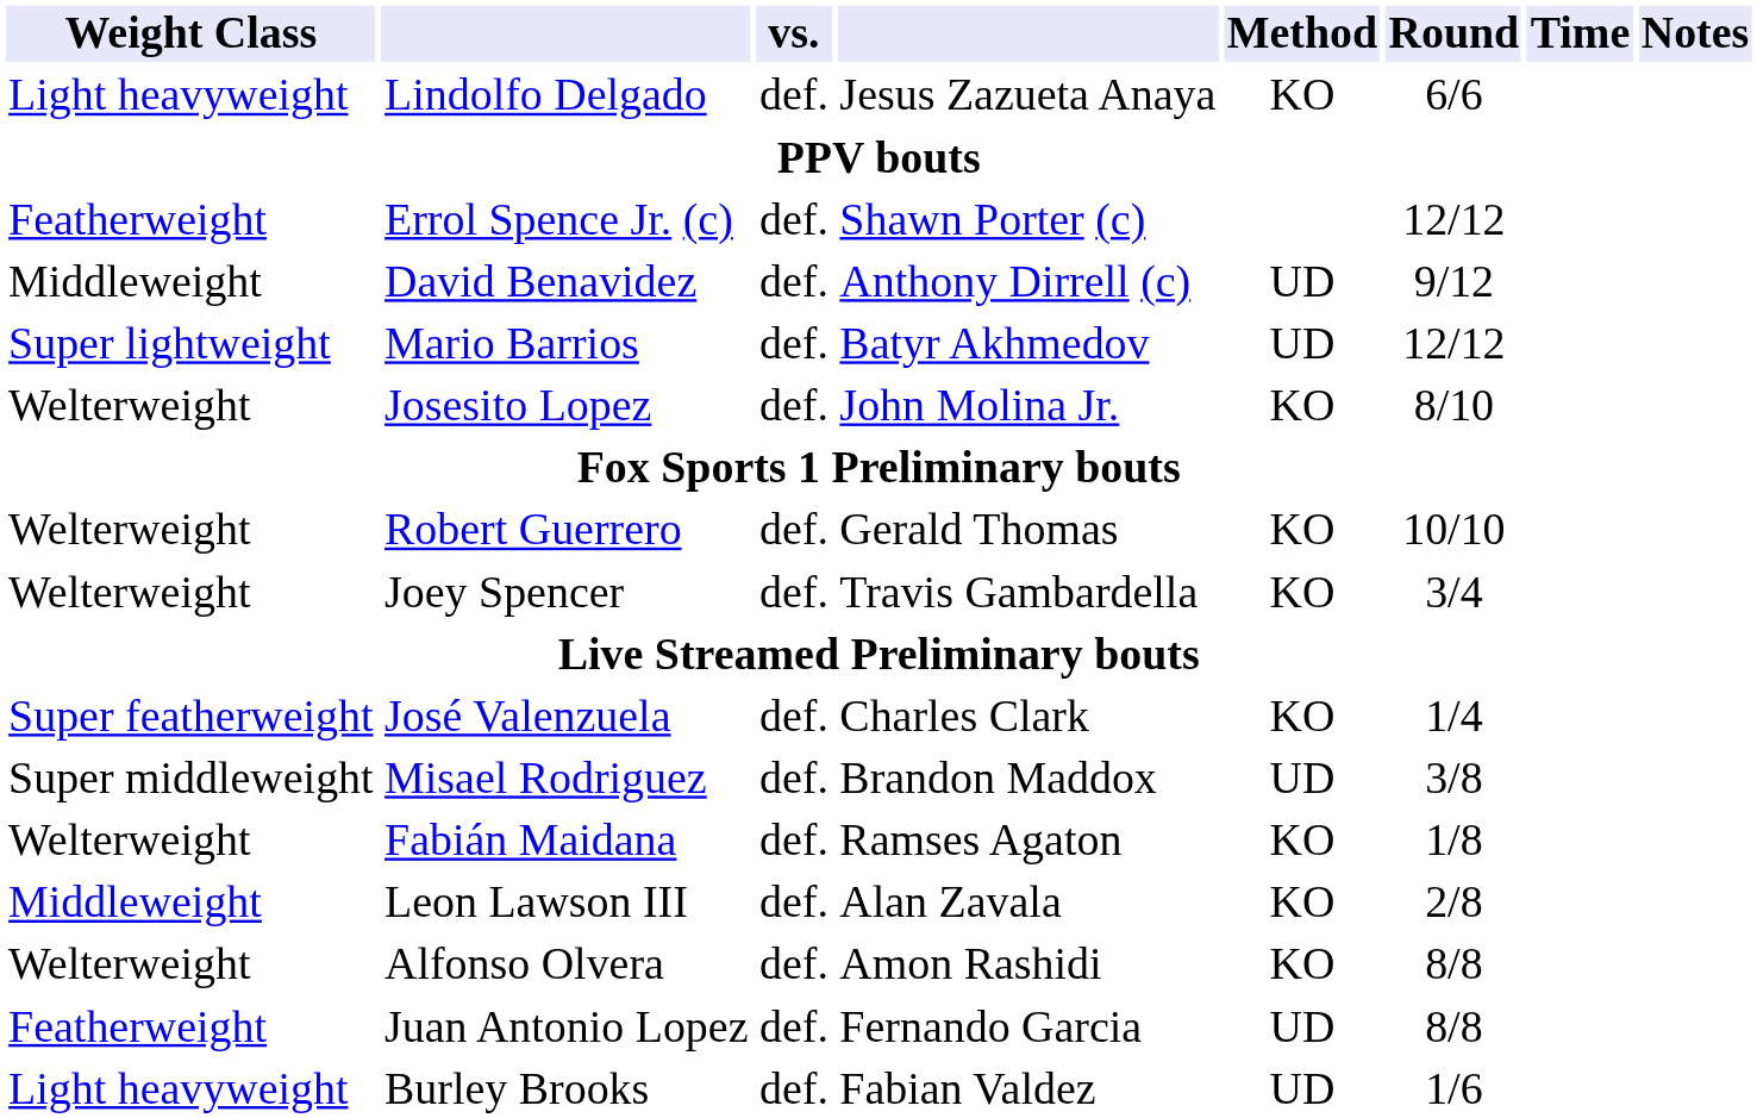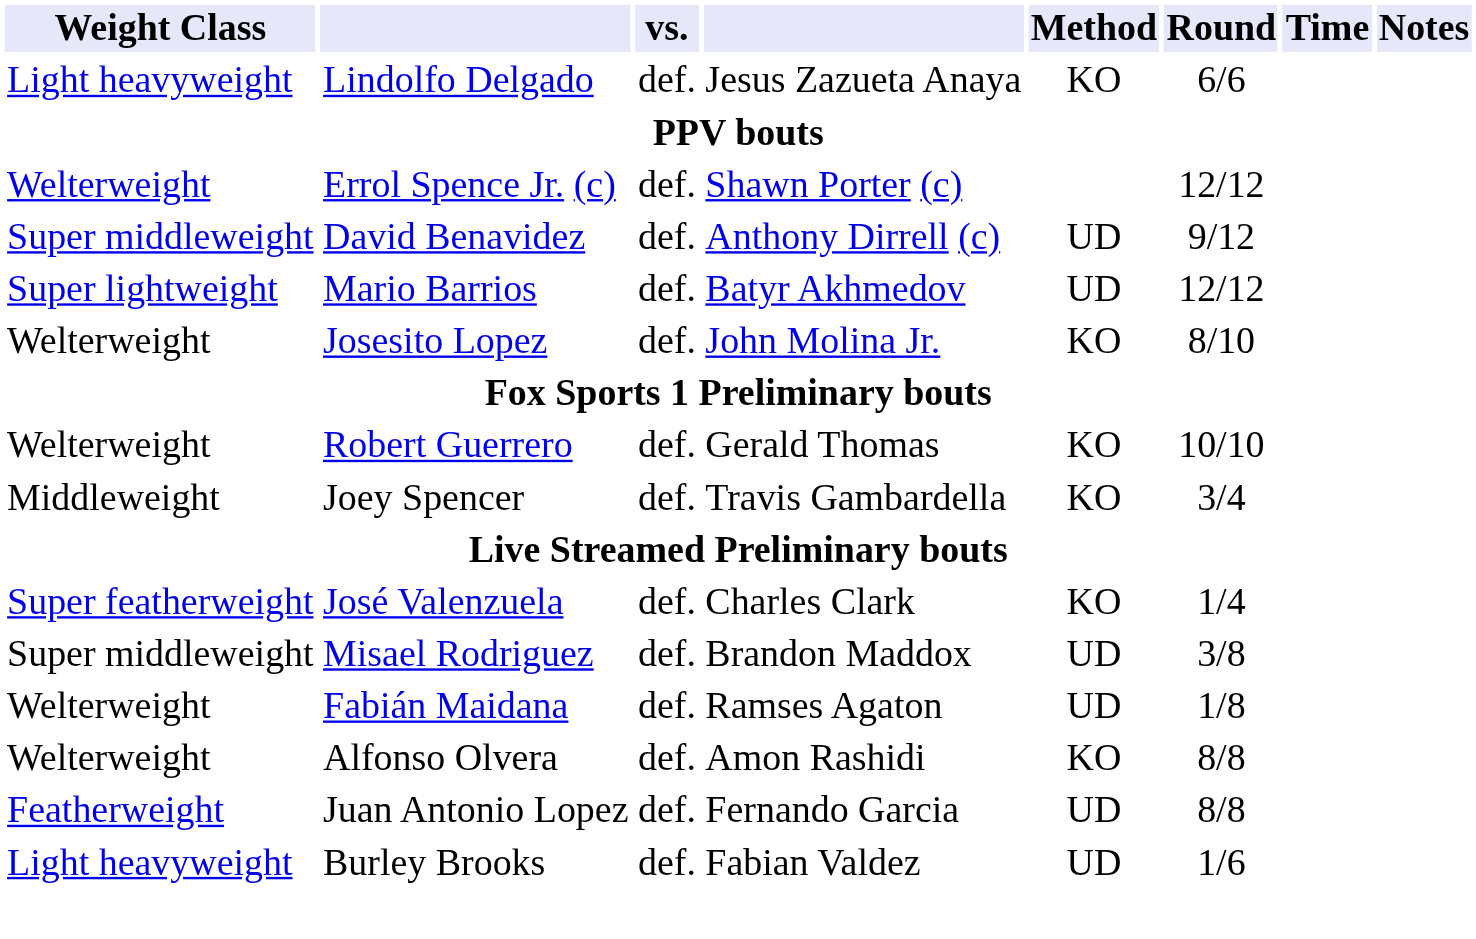 <table class="toccolours">
 <tr>
 <th style="background:#e6e8fa; color:#000; text-align:center;">Weight Class</th>
 <th style="background:#e6e8fa; color:#000; text-align:center;"></th>
 <th style="background:#e6e8fa; color:#000; text-align:center;">vs.</th>
 <th style="background:#e6e8fa; color:#000; text-align:center;"></th>
 <th style="background:#e6e8fa; color:#000; text-align:center;">Method</th>
 <th style="background:#e6e8fa; color:#000; text-align:center;">Round</th>
 <th style="background:#e6e8fa; color:#000; text-align:center;">Time</th>
 <th style="background:#e6e8fa; color:#000; text-align:center;">Notes</th>
 </tr>
 <tr>
 <td><a href='#'>Light heavyweight</a></td>
 <td> <a href='#'>Lindolfo Delgado</a></td>
 <td>def.</td>
 <td> Jesus Zazueta Anaya</td>
 <td align="center">KO</td>
 <td align="center">6/6</td>
 <td align="center"></td>
 <td></td>
 </tr>
 <tr>
 <th colspan=8>PPV bouts</th>
 </tr>
 <tr>
-<td><a href='#'>Featherweight</a></td>
+<td><a href='#'>Welterweight</a></td>
 <td> <a href='#'>Errol Spence Jr.</a> <a href='#'>(c)</a></td>
 <td>def.</td>
 <td> <a href='#'>Shawn Porter</a> <a href='#'>(c)</a></td>
 <td align="center"></td>
 <td align="center">12/12</td>
 <td align="center"></td>
 <td></td>
 </tr>
 <tr>
-<td>Middleweight</td>
+<td><a href='#'>Super middleweight</a></td>
 <td> <a href='#'>David Benavidez</a></td>
 <td>def.</td>
 <td> <a href='#'>Anthony Dirrell</a> <a href='#'>(c)</a></td>
 <td align="center">UD</td>
 <td align="center">9/12</td>
 <td align="center"></td>
 <td></td>
 </tr>
 <tr>
 <td><a href='#'>Super lightweight</a></td>
 <td> <a href='#'>Mario Barrios</a></td>
 <td>def.</td>
 <td> <a href='#'>Batyr Akhmedov</a></td>
 <td align="center">UD</td>
 <td align="center">12/12</td>
 <td align="center"></td>
 <td></td>
 </tr>
 <tr>
 <td>Welterweight</td>
 <td> <a href='#'>Josesito Lopez</a></td>
 <td>def.</td>
 <td> <a href='#'>John Molina Jr.</a></td>
 <td align="center">KO</td>
 <td align="center">8/10</td>
 <td align="center"></td>
 <td></td>
 </tr>
 <tr>
 <th colspan=8>Fox Sports 1 Preliminary bouts</th>
 </tr>
 <tr>
 <td>Welterweight</td>
 <td> <a href='#'>Robert Guerrero</a></td>
 <td>def.</td>
 <td> Gerald Thomas</td>
 <td align="center">KO</td>
 <td align="center">10/10</td>
 <td align="center"></td>
 <td></td>
 </tr>
 <tr>
-<td>Welterweight</td>
+<td>Middleweight</td>
 <td> Joey Spencer</td>
 <td>def.</td>
 <td> Travis Gambardella</td>
 <td align="center">KO</td>
 <td align="center">3/4</td>
 <td align="center"></td>
 <td></td>
 </tr>
 <tr>
 <th colspan=8>Live Streamed Preliminary bouts</th>
 </tr>
 <tr>
 <td><a href='#'>Super featherweight</a></td>
 <td> <a href='#'>José Valenzuela</a></td>
 <td>def.</td>
 <td> Charles Clark</td>
 <td align="center">KO</td>
 <td align="center">1/4</td>
 <td align="center"></td>
 </tr>
 <tr>
 <td>Super middleweight</td>
 <td> <a href='#'>Misael Rodriguez</a></td>
 <td>def.</td>
 <td> Brandon Maddox</td>
 <td align="center">UD</td>
 <td align="center">3/8</td>
 <td align="center"></td>
 <td></td>
 </tr>
 <tr>
 <td>Welterweight</td>
 <td> <a href='#'>Fabián Maidana</a></td>
 <td>def.</td>
 <td> Ramses Agaton</td>
-<td align="center">KO</td>
+<td align="center">UD</td>
 <td align="center">1/8</td>
 <td align="center"></td>
-<td></td>
-</tr>
-<tr>
-<td><a href='#'>Middleweight</a></td>
-<td> Leon Lawson III</td>
-<td>def.</td>
-<td> Alan Zavala</td>
-<td align="center">KO</td>
-<td align="center">2/8</td>
-<td align="center"></td>
-<td></td>
 <td></td>
 </tr>
 <tr>
 <td>Welterweight</td>
 <td> Alfonso Olvera</td>
 <td>def.</td>
 <td> Amon Rashidi</td>
 <td align="center">KO</td>
 <td align="center">8/8</td>
 <td align="center"></td>
 <td></td>
 </tr>
 <tr>
 <td><a href='#'>Featherweight</a></td>
 <td> Juan Antonio Lopez</td>
 <td>def.</td>
 <td> Fernando Garcia</td>
 <td align="center">UD</td>
 <td align="center">8/8</td>
 <td align="center"></td>
 <td></td>
 </tr>
 <tr>
 <td><a href='#'>Light heavyweight</a></td>
 <td> Burley Brooks</td>
 <td>def.</td>
 <td> Fabian Valdez</td>
 <td align="center">UD</td>
 <td align="center">1/6</td>
 <td align="center"></td>
 <td></td>
 </tr>
 </table>
